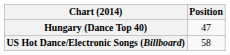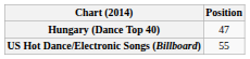 <table class="wikitable plainrowheaders" style="text-align:center">
 <tr>
 <th scope="col">Chart (2014)</th>
 <th scope="col">Position</th>
 </tr>
 <tr>
 <th scope="row">Hungary (Dance Top 40)</th>
 <td>47</td>
 </tr>
 <tr>
 <th scope="row">US Hot Dance/Electronic Songs (<em>Billboard</em>)</th>
-<td>58</td>
+<td>55</td>
 </tr>
 </table>
